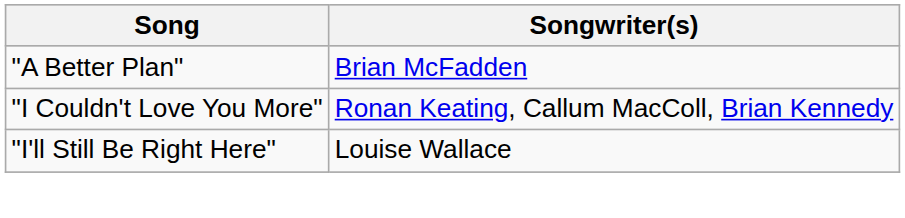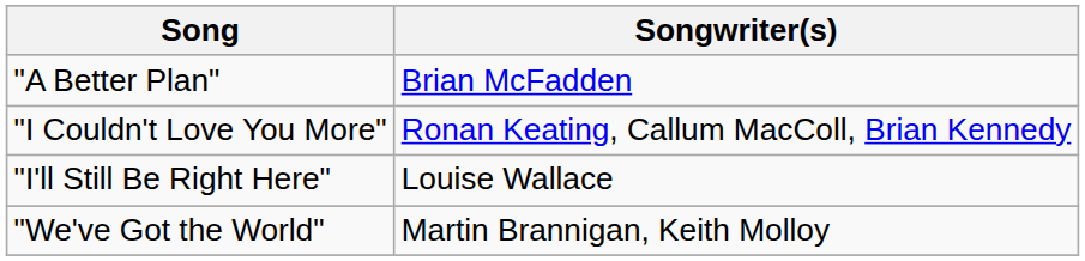 <table class="sortable wikitable" style="margin: 1em auto 1em auto;">
 <tr>
 <th>Song</th>
 <th>Songwriter(s)</th>
 </tr>
 <tr>
 <td>"A Better Plan"</td>
 <td><a href='#'>Brian McFadden</a></td>
 </tr>
 <tr>
 <td>"I Couldn't Love You More"</td>
 <td><a href='#'>Ronan Keating</a>, Callum MacColl, <a href='#'>Brian Kennedy</a></td>
 </tr>
 <tr>
 <td>"I'll Still Be Right Here"</td>
 <td>Louise Wallace</td>
 </tr>
+<tr>
+<td>"We've Got the World"</td>
+<td>Martin Brannigan, Keith Molloy</td>
+</tr>
 </table>
